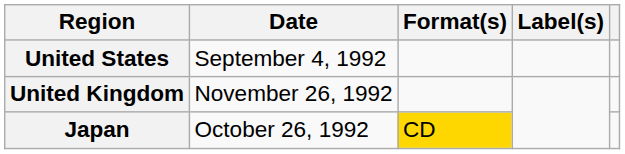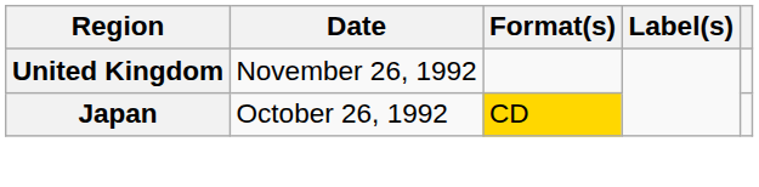 <table class="wikitable plainrowheaders">
 <tr>
 <th scope="col">Region</th>
 <th scope="col">Date</th>
 <th scope="col">Format(s)</th>
 <th scope="col">Label(s)</th>
 <th scope="col"></th>
-</tr>
-<tr>
-<th scope="row">United States</th>
-<td>September 4, 1992</td>
-<td></td>
-<td></td>
-<td></td>
 </tr>
 <tr>
 <th scope="row">United Kingdom</th>
 <td>November 26, 1992</td>
 <td></td>
 <td rowspan="2"></td>
 <td></td>
 </tr>
 <tr>
 <th scope="row">Japan</th>
 <td>October 26, 1992</td>
 <td style="background: gold;">CD</td>
 <td></td>
 </tr>
 </table>
